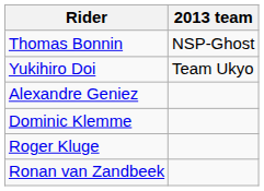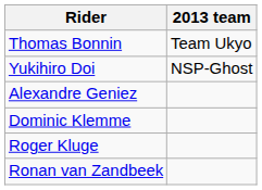 <table class="wikitable">
 <tr>
 <th>Rider</th>
 <th>2013 team</th>
 </tr>
 <tr>
 <td><a href='#'>Thomas Bonnin</a></td>
-<td>NSP-Ghost</td>
+<td>Team Ukyo</td>
 </tr>
 <tr>
 <td><a href='#'>Yukihiro Doi</a></td>
-<td>Team Ukyo</td>
+<td>NSP-Ghost</td>
 </tr>
 <tr>
 <td><a href='#'>Alexandre Geniez</a></td>
 <td></td>
 </tr>
 <tr>
 <td><a href='#'>Dominic Klemme</a></td>
 <td></td>
 </tr>
 <tr>
 <td><a href='#'>Roger Kluge</a></td>
 <td></td>
 </tr>
 <tr>
 <td><a href='#'>Ronan van Zandbeek</a></td>
 <td></td>
 </tr>
 </table>
